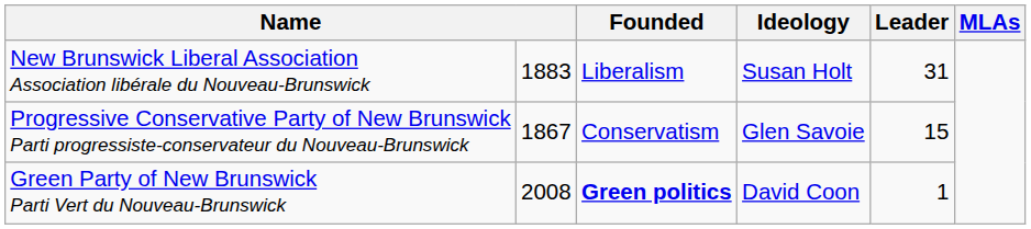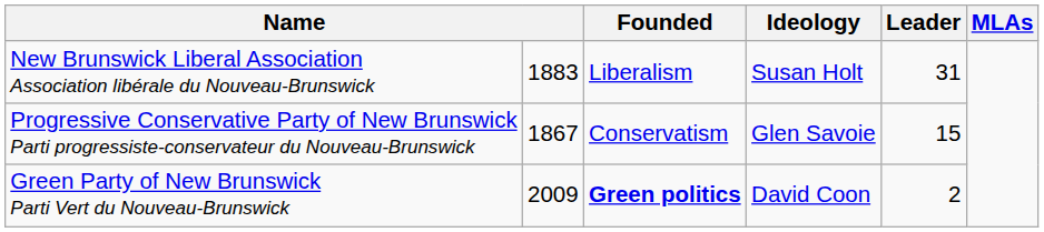 <table class="wikitable">
 <tr>
 <th colspan=2>Name</th>
 <th>Founded</th>
 <th>Ideology</th>
 <th>Leader</th>
 <th><a href='#'>MLAs</a></th>
 </tr>
 <tr>
 <td><a href='#'>New Brunswick Liberal Association</a><br><small><em>Association libérale du Nouveau-Brunswick</em></small></td>
 <td>1883</td>
 <td><a href='#'>Liberalism</a></td>
 <td><a href='#'>Susan Holt</a></td>
 <td align="right">31</td>
 </tr>
 <tr>
 <td><a href='#'>Progressive Conservative Party of New Brunswick</a><br><small><em>Parti progressiste-conservateur du Nouveau-Brunswick</em></small></td>
 <td>1867</td>
 <td><a href='#'>Conservatism</a></td>
 <td><a href='#'>Glen Savoie</a></td>
 <td align="right">15</td>
 </tr>
 <tr>
 <td><a href='#'>Green Party of New Brunswick</a><br><small><em>Parti Vert du Nouveau-Brunswick</em></small></td>
-<td>2008</td>
+<td>2009</td>
 <td><strong><a href='#'>Green politics</a></strong></td>
 <td><a href='#'>David Coon</a></td>
-<td align="right">1</td>
+<td align="right">2</td>
 </tr>
 </table>
